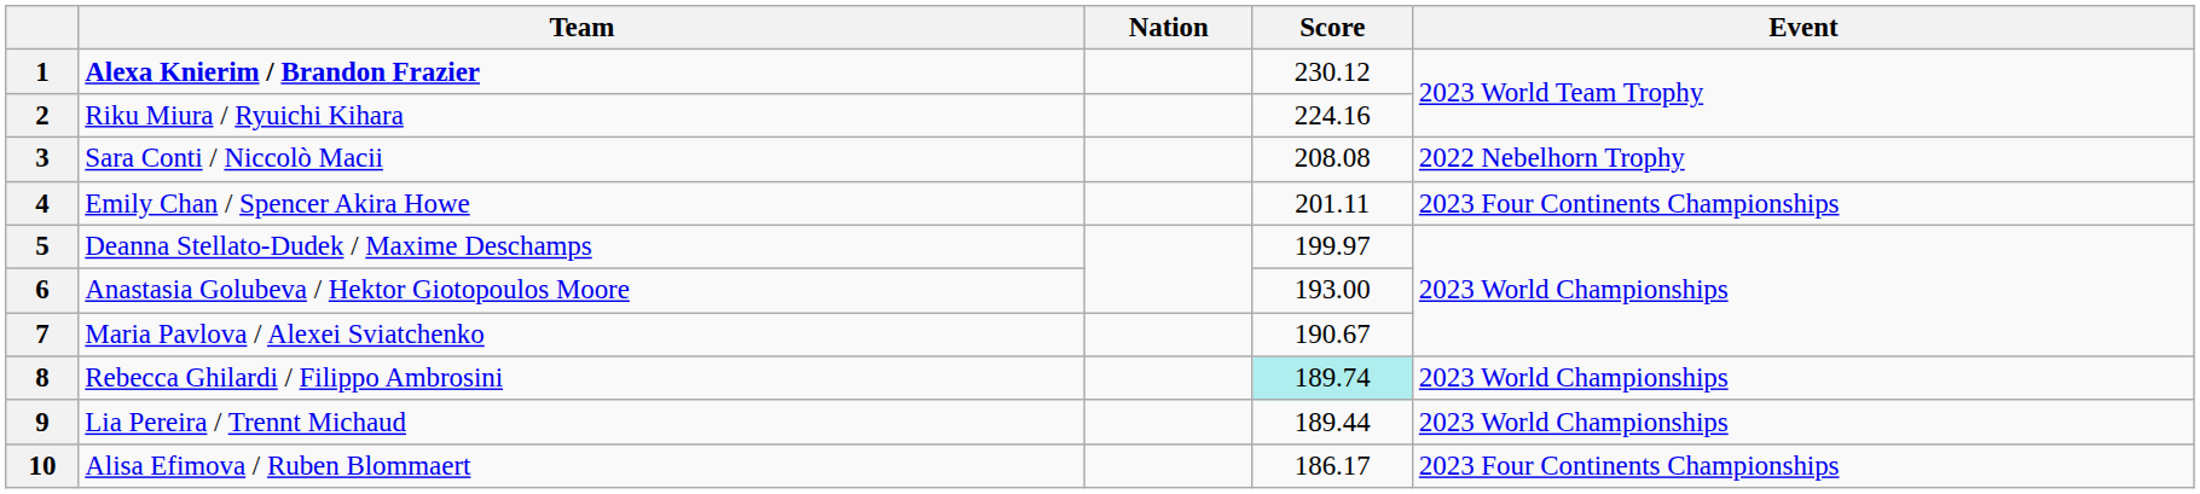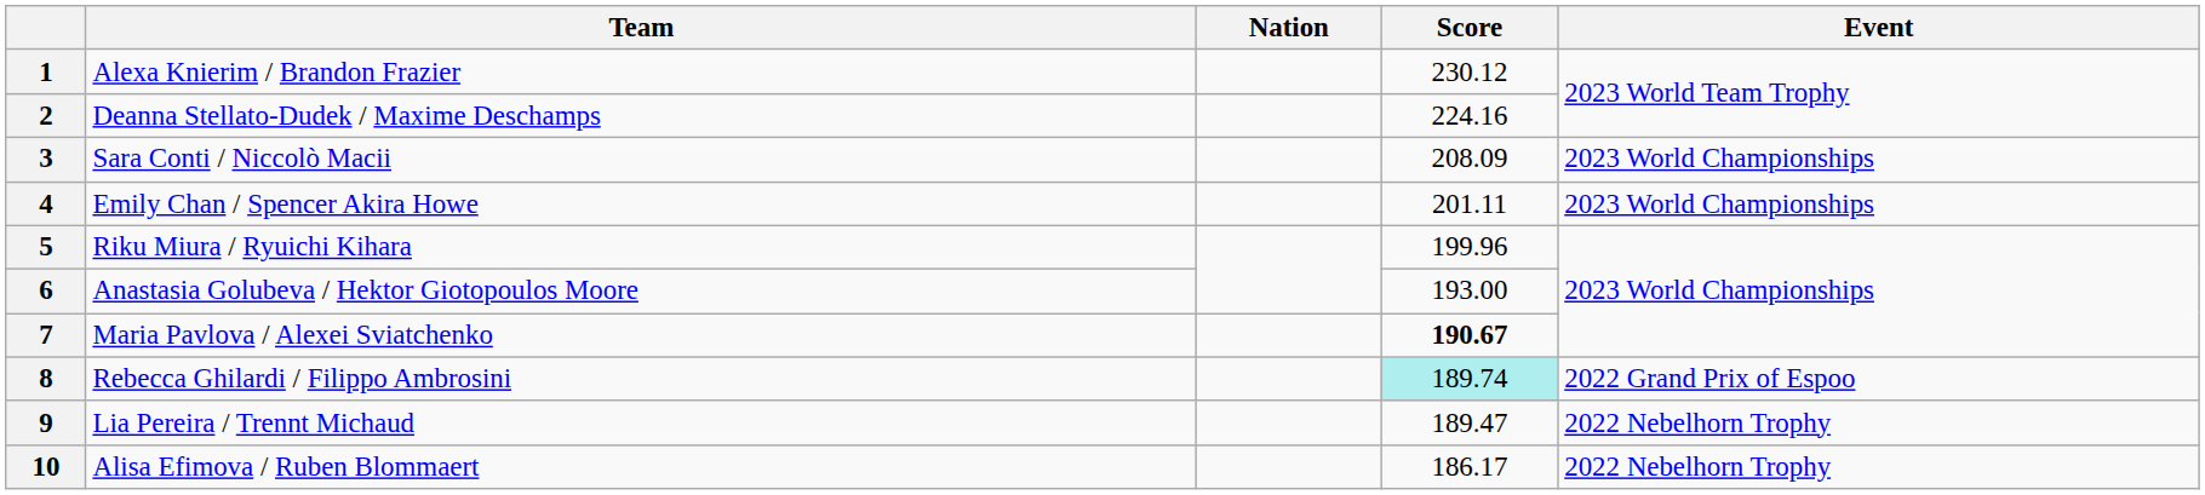 <table class="wikitable sortable" style="text-align:left; width:80%">
 <tr>
 <th scope="col"></th>
 <th scope="col">Team</th>
 <th scope="col">Nation</th>
 <th scope="col">Score</th>
 <th scope="col">Event</th>
 </tr>
 <tr>
 <th scope="row">1</th>
-<td><strong><a href='#'>Alexa Knierim</a> / <a href='#'>Brandon Frazier</a></strong></td>
+<td><a href='#'>Alexa Knierim</a> / <a href='#'>Brandon Frazier</a></td>
 <td></td>
 <td style="text-align:center;">230.12</td>
 <td rowspan="2"><a href='#'>2023 World Team Trophy</a></td>
 </tr>
 <tr>
 <th scope="row">2</th>
-<td><a href='#'>Riku Miura</a> / <a href='#'>Ryuichi Kihara</a></td>
+<td><a href='#'>Deanna Stellato-Dudek</a> / <a href='#'>Maxime Deschamps</a></td>
 <td></td>
 <td style="text-align:center;">224.16</td>
 </tr>
 <tr>
 <th scope="row">3</th>
 <td><a href='#'>Sara Conti</a> / <a href='#'>Niccolò Macii</a></td>
 <td></td>
-<td style="text-align:center;">208.08</td>
-<td><a href='#'>2022 Nebelhorn Trophy</a></td>
+<td style="text-align:center;">208.09</td>
+<td><a href='#'>2023 World Championships</a></td>
 </tr>
 <tr>
 <th scope="row">4</th>
 <td><a href='#'>Emily Chan</a> / <a href='#'>Spencer Akira Howe</a></td>
 <td></td>
 <td style="text-align:center;">201.11</td>
-<td><a href='#'>2023 Four Continents Championships</a></td>
+<td><a href='#'>2023 World Championships</a></td>
 </tr>
 <tr>
 <th scope="row">5</th>
-<td><a href='#'>Deanna Stellato-Dudek</a> / <a href='#'>Maxime Deschamps</a></td>
+<td><a href='#'>Riku Miura</a> / <a href='#'>Ryuichi Kihara</a></td>
 <td rowspan="2"></td>
-<td style="text-align:center;">199.97</td>
+<td style="text-align:center;">199.96</td>
 <td rowspan="3"><a href='#'>2023 World Championships</a></td>
 </tr>
 <tr>
 <th scope="row">6</th>
 <td><a href='#'>Anastasia Golubeva</a> / <a href='#'>Hektor Giotopoulos Moore</a></td>
 <td style="text-align:center;">193.00</td>
 </tr>
 <tr>
 <th scope="row">7</th>
 <td><a href='#'>Maria Pavlova</a> / <a href='#'>Alexei Sviatchenko</a></td>
 <td></td>
-<td style="text-align:center;">190.67</td>
+<td style="text-align:center;"><strong>190.67</strong></td>
 </tr>
 <tr>
 <th scope="row">8</th>
 <td><a href='#'>Rebecca Ghilardi</a> / <a href='#'>Filippo Ambrosini</a></td>
 <td></td>
 <td style="background: paleturquoise; text-align:center;">189.74</td>
-<td><a href='#'>2023 World Championships</a></td>
+<td><a href='#'>2022 Grand Prix of Espoo</a></td>
 </tr>
 <tr>
 <th scope="row">9</th>
 <td><a href='#'>Lia Pereira</a> / <a href='#'>Trennt Michaud</a></td>
 <td></td>
-<td style="text-align:center;">189.44</td>
-<td><a href='#'>2023 World Championships</a></td>
+<td style="text-align:center;">189.47</td>
+<td><a href='#'>2022 Nebelhorn Trophy</a></td>
 </tr>
 <tr>
 <th scope="row">10</th>
 <td><a href='#'>Alisa Efimova</a> / <a href='#'>Ruben Blommaert</a></td>
 <td></td>
 <td style="text-align:center;">186.17</td>
-<td><a href='#'>2023 Four Continents Championships</a></td>
+<td><a href='#'>2022 Nebelhorn Trophy</a></td>
 </tr>
 </table>
